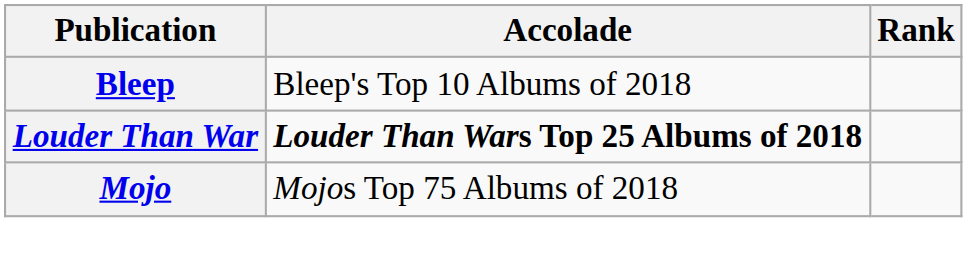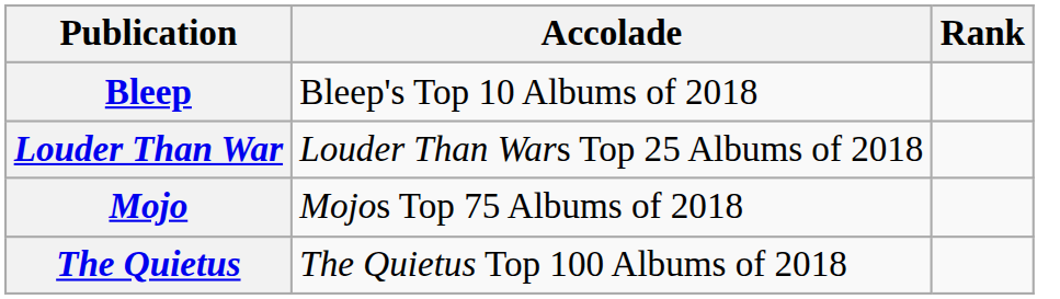 <table class="wikitable sortable plainrowheaders">
 <tr>
 <th scope="col">Publication</th>
 <th scope="col">Accolade</th>
 <th scope="col">Rank</th>
 </tr>
 <tr>
 <th scope="row"><a href='#'>Bleep</a></th>
 <td>Bleep's Top 10 Albums of 2018</td>
 <td></td>
 </tr>
 <tr>
 <th scope="row"><em><a href='#'>Louder Than War</a></em></th>
-<td><strong><em>Louder Than War</em>s Top 25 Albums of 2018</strong></td>
+<td><em>Louder Than War</em>s Top 25 Albums of 2018</td>
 <td></td>
 </tr>
 <tr>
 <th scope="row"><em><a href='#'>Mojo</a></em></th>
 <td><em>Mojo</em>s Top 75 Albums of 2018</td>
 <td></td>
 </tr>
+<tr>
+<th scope="row"><em><a href='#'>The Quietus</a></em></th>
+<td><em>The Quietus</em> Top 100 Albums of 2018</td>
+<td></td>
+</tr>
 </table>
